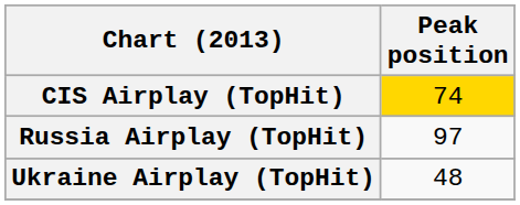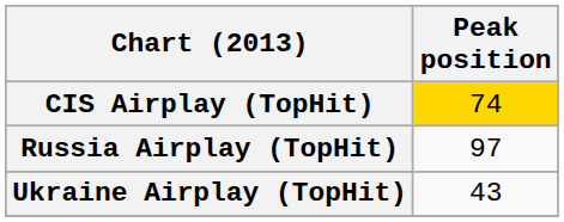 <table class="wikitable sortable plainrowheaders" style="text-align:center">
 <tr>
 <th scope="col">Chart (2013)</th>
 <th scope="col">Peak<br>position</th>
 </tr>
 <tr>
 <th scope="row">CIS Airplay (TopHit)</th>
 <td style="background: gold;">74</td>
 </tr>
 <tr>
 <th scope="row">Russia Airplay (TopHit)</th>
 <td>97</td>
 </tr>
 <tr>
 <th scope="row">Ukraine Airplay (TopHit)</th>
-<td>48</td>
+<td>43</td>
 </tr>
 <tr>
 </tr>
 </table>
